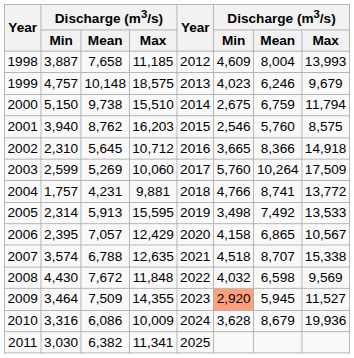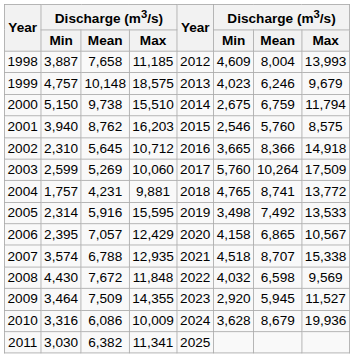 <table class="wikitable" style="text-align:center;">
 <tr>
 <th rowspan="2">Year</th>
 <th colspan="3">Discharge (m<sup>3</sup>/s)</th>
 <th rowspan="2">Year</th>
 <th colspan="3">Discharge (m<sup>3</sup>/s)</th>
 </tr>
 <tr>
 <th>Min</th>
 <th>Mean</th>
 <th>Max</th>
 <th>Min</th>
 <th>Mean</th>
 <th>Max</th>
 </tr>
 <tr>
 <td>1998</td>
 <td>3,887</td>
 <td>7,658</td>
 <td>11,185</td>
 <td>2012</td>
 <td>4,609</td>
 <td>8,004</td>
 <td>13,993</td>
 </tr>
 <tr>
 <td>1999</td>
 <td>4,757</td>
 <td>10,148</td>
 <td>18,575</td>
 <td>2013</td>
 <td>4,023</td>
 <td>6,246</td>
 <td>9,679</td>
 </tr>
 <tr>
 <td>2000</td>
 <td>5,150</td>
 <td>9,738</td>
 <td>15,510</td>
 <td>2014</td>
 <td>2,675</td>
 <td>6,759</td>
 <td>11,794</td>
 </tr>
 <tr>
 <td>2001</td>
 <td>3,940</td>
 <td>8,762</td>
 <td>16,203</td>
 <td>2015</td>
 <td>2,546</td>
 <td>5,760</td>
 <td>8,575</td>
 </tr>
 <tr>
 <td>2002</td>
 <td>2,310</td>
 <td>5,645</td>
 <td>10,712</td>
 <td>2016</td>
 <td>3,665</td>
 <td>8,366</td>
 <td>14,918</td>
 </tr>
 <tr>
 <td>2003</td>
 <td>2,599</td>
 <td>5,269</td>
 <td>10,060</td>
 <td>2017</td>
 <td>5,760</td>
 <td>10,264</td>
 <td>17,509</td>
 </tr>
 <tr>
 <td>2004</td>
 <td>1,757</td>
 <td>4,231</td>
 <td>9,881</td>
 <td>2018</td>
-<td>4,766</td>
+<td>4,765</td>
 <td>8,741</td>
 <td>13,772</td>
 </tr>
 <tr>
 <td>2005</td>
 <td>2,314</td>
-<td>5,913</td>
+<td>5,916</td>
 <td>15,595</td>
 <td>2019</td>
 <td>3,498</td>
 <td>7,492</td>
 <td>13,533</td>
 </tr>
 <tr>
 <td>2006</td>
 <td>2,395</td>
 <td>7,057</td>
 <td>12,429</td>
 <td>2020</td>
 <td>4,158</td>
 <td>6,865</td>
 <td>10,567</td>
 </tr>
 <tr>
 <td>2007</td>
 <td>3,574</td>
 <td>6,788</td>
-<td>12,635</td>
+<td>12,935</td>
 <td>2021</td>
 <td>4,518</td>
 <td>8,707</td>
 <td>15,338</td>
 </tr>
 <tr>
 <td>2008</td>
 <td>4,430</td>
 <td>7,672</td>
 <td>11,848</td>
 <td>2022</td>
 <td>4,032</td>
 <td>6,598</td>
 <td>9,569</td>
 </tr>
 <tr>
 <td>2009</td>
 <td>3,464</td>
 <td>7,509</td>
 <td>14,355</td>
 <td>2023</td>
-<td style="background: lightsalmon;">2,920</td>
+<td>2,920</td>
 <td>5,945</td>
 <td>11,527</td>
 </tr>
 <tr>
 <td>2010</td>
 <td>3,316</td>
 <td>6,086</td>
 <td>10,009</td>
 <td>2024</td>
 <td>3,628</td>
 <td>8,679</td>
 <td>19,936</td>
 </tr>
 <tr>
 <td>2011</td>
 <td>3,030</td>
 <td>6,382</td>
 <td>11,341</td>
 <td>2025</td>
 <td></td>
 <td></td>
 <td></td>
 </tr>
 </table>
